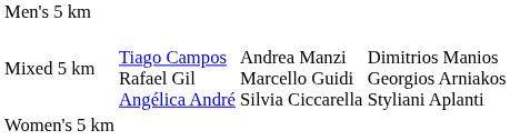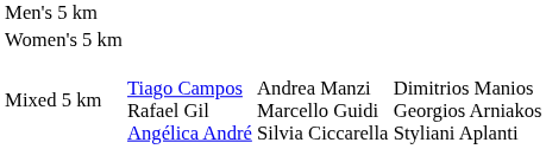 <table>
 <tr>
 <td>Men's 5 km</td>
 <td></td>
 <td></td>
 <td></td>
 </tr>
 <tr>
+<td>Women's 5 km</td>
+<td nowrap></td>
+<td nowrap></td>
+<td></td>
+</tr>
+<tr>
 <td>Mixed 5 km</td>
 <td valign=top nowrap><br><a href='#'>Tiago Campos</a><br>Rafael Gil<br><a href='#'>Angélica André</a></td>
 <td valign=top nowrap><br>Andrea Manzi<br>Marcello Guidi<br>Silvia Ciccarella</td>
 <td nowrap><br>Dimitrios Manios<br>Georgios Arniakos<br>Styliani Aplanti</td>
 </tr>
-<tr>
-<td>Women's 5 km</td>
-<td nowrap></td>
-<td nowrap></td>
-<td></td>
-</tr>
 </table>
